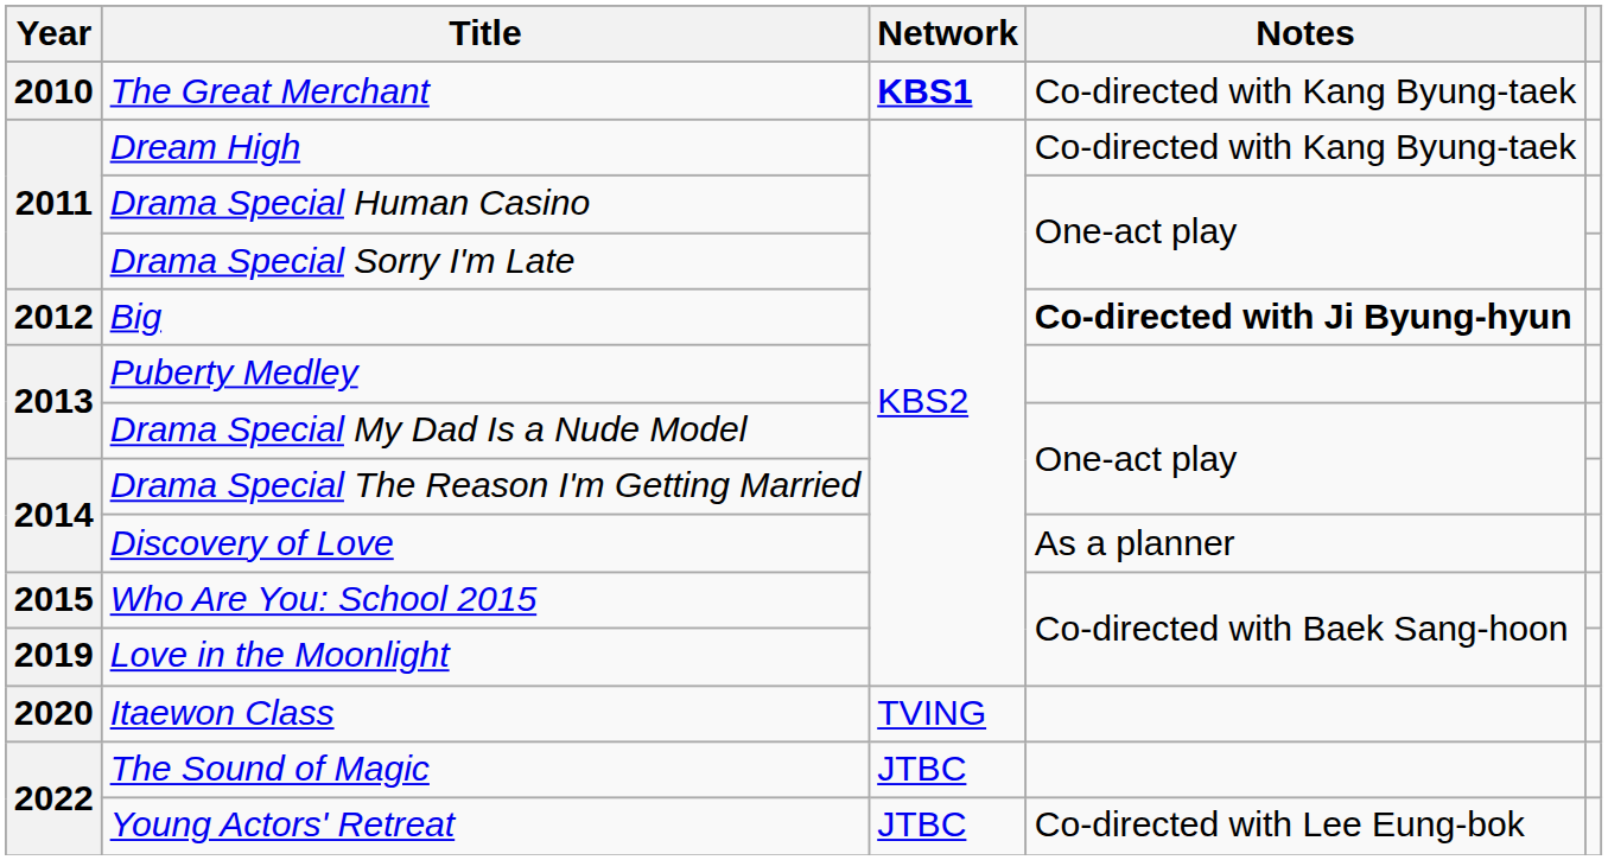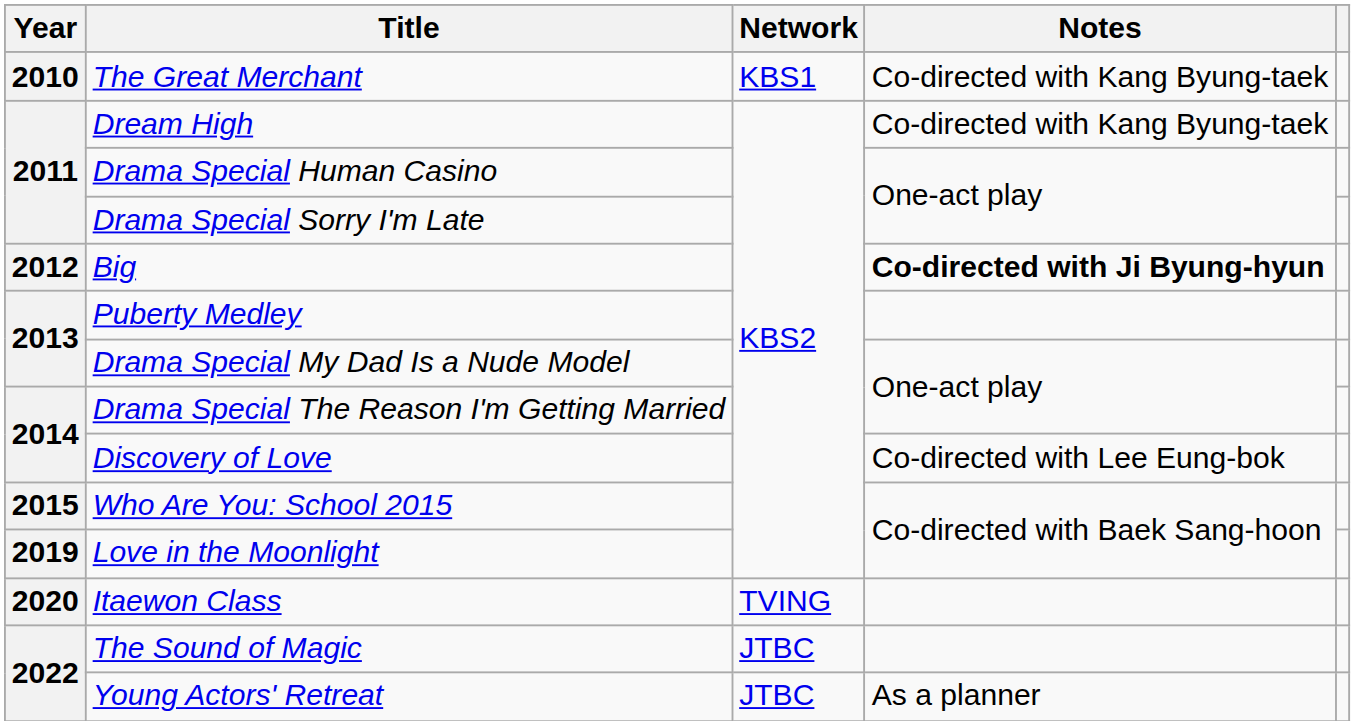 <table class="wikitable plainrowheaders sortable">
 <tr>
 <th scope="col">Year</th>
 <th scope="col">Title</th>
 <th scope="col">Network</th>
 <th scope="col"  class="unsortable">Notes</th>
 <th scope="col"  class="unsortable"></th>
 </tr>
 <tr>
 <th scope="row">2010</th>
 <td><em><a href='#'>The Great Merchant</a></em></td>
-<td><strong><a href='#'>KBS1</a></strong></td>
+<td><a href='#'>KBS1</a></td>
 <td>Co-directed with Kang Byung-taek</td>
 <td></td>
 </tr>
 <tr>
 <th scope="row" rowspan=3>2011</th>
 <td><em><a href='#'>Dream High</a></em></td>
 <td rowspan=10><a href='#'>KBS2</a></td>
 <td>Co-directed with Kang Byung-taek</td>
 <td></td>
 </tr>
 <tr>
 <td><em><a href='#'>Drama Special</a> Human Casino</em></td>
 <td rowspan=2>One-act play</td>
 <td></td>
 </tr>
 <tr>
 <td><em><a href='#'>Drama Special</a> Sorry I'm Late</em></td>
 <td></td>
 </tr>
 <tr>
 <th scope="row">2012</th>
 <td><em><a href='#'>Big</a></em></td>
 <td><strong>Co-directed with Ji Byung-hyun</strong></td>
 <td></td>
 </tr>
 <tr>
 <th scope="row" rowspan=2>2013</th>
 <td><em><a href='#'>Puberty Medley</a></em></td>
 <td></td>
 <td></td>
 </tr>
 <tr>
 <td><em><a href='#'>Drama Special</a> My Dad Is a Nude Model</em></td>
 <td rowspan=2>One-act play</td>
 <td></td>
 </tr>
 <tr>
 <th scope="row" rowspan=2>2014</th>
 <td><em><a href='#'>Drama Special</a> The Reason I'm Getting Married</em></td>
 <td></td>
 </tr>
 <tr>
 <td><em><a href='#'>Discovery of Love</a></em></td>
-<td>As a planner</td>
+<td>Co-directed with Lee Eung-bok</td>
 <td></td>
 </tr>
 <tr>
 <th scope="row">2015</th>
 <td><em><a href='#'>Who Are You: School 2015</a></em></td>
 <td rowspan=2>Co-directed with Baek Sang-hoon</td>
 <td></td>
 </tr>
 <tr>
 <th scope="row">2019</th>
 <td><em><a href='#'>Love in the Moonlight</a></em></td>
 <td></td>
 </tr>
 <tr>
 <th scope="row">2020</th>
 <td><em><a href='#'>Itaewon Class</a></em></td>
 <td><a href='#'>TVING</a></td>
 <td></td>
 <td></td>
 </tr>
 <tr>
 <th scope="row" rowspan=2>2022</th>
 <td><em><a href='#'>The Sound of Magic</a></em></td>
 <td><a href='#'>JTBC</a></td>
 <td></td>
 <td></td>
 </tr>
 <tr>
 <td><em><a href='#'>Young Actors' Retreat</a></em></td>
 <td><a href='#'>JTBC</a></td>
-<td>Co-directed with Lee Eung-bok</td>
+<td>As a planner</td>
 <td></td>
 </tr>
 </table>
